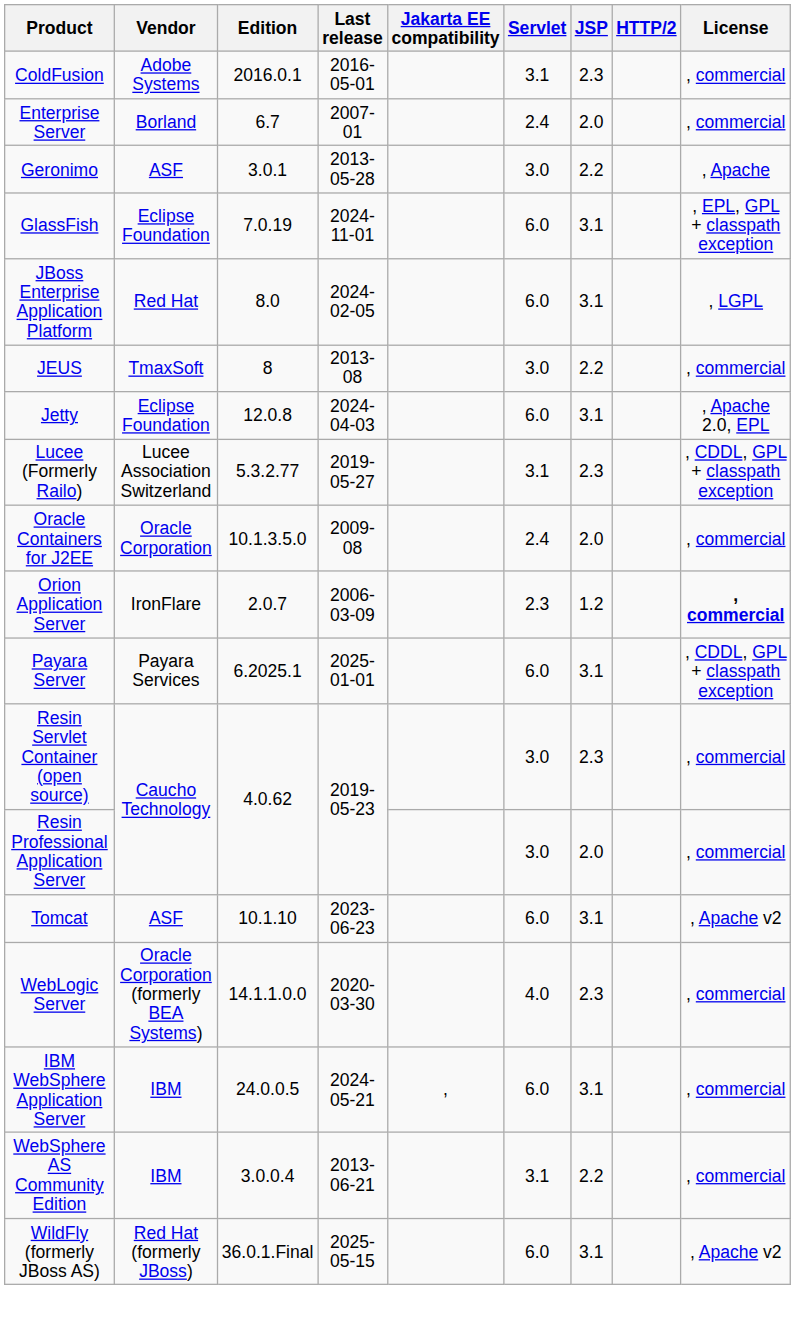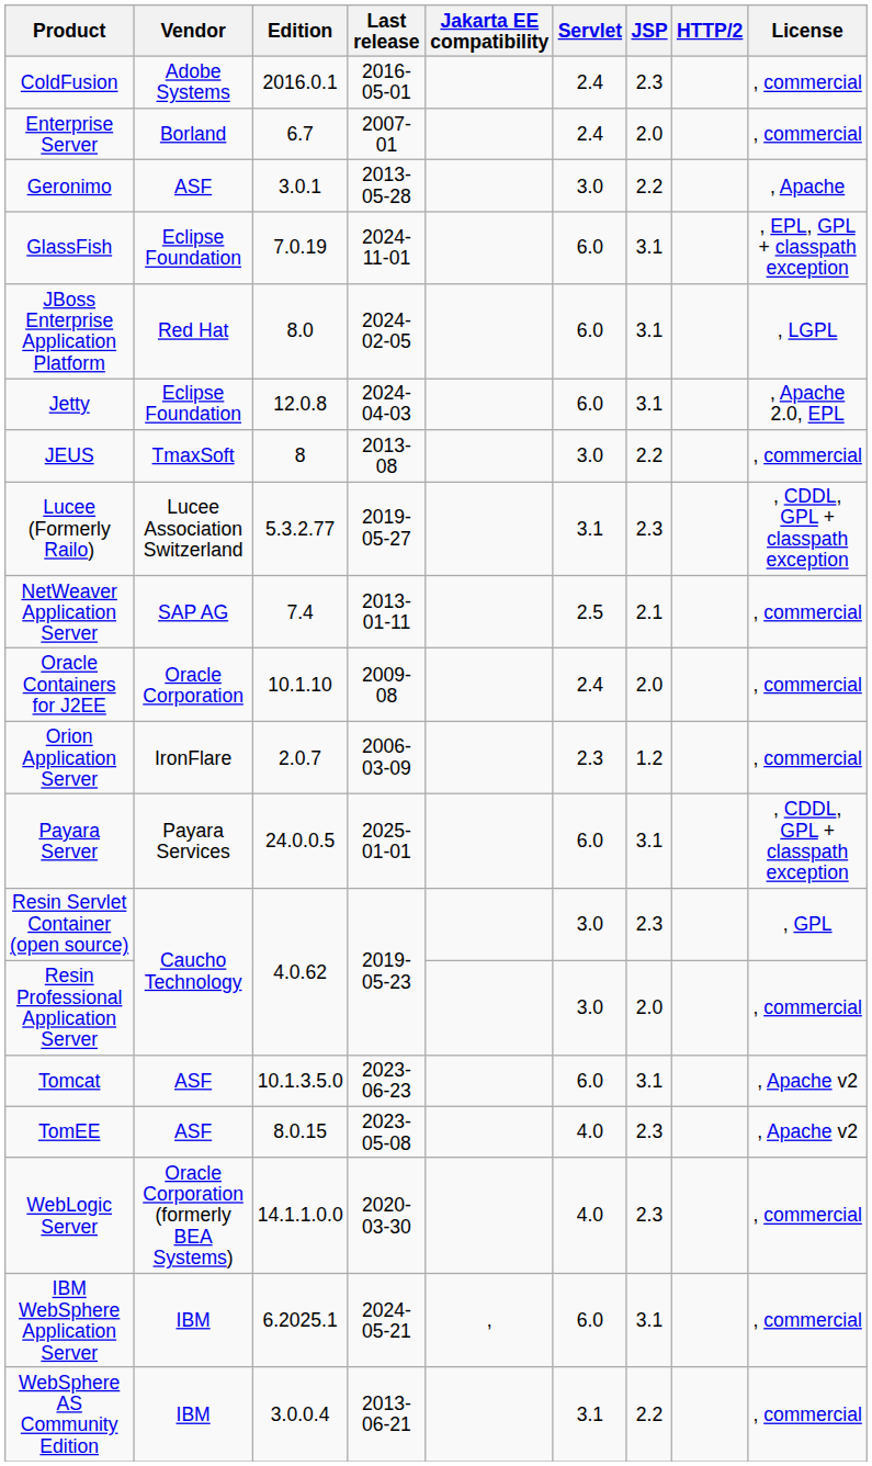 <table class="sortable wikitable" style="font-size: 85%; text-align: center; width: auto;">
 <tr>
 <th>Product</th>
 <th>Vendor</th>
 <th>Edition</th>
 <th>Last release</th>
 <th><a href='#'>Jakarta EE</a><br>compatibility</th>
 <th><a href='#'>Servlet</a></th>
 <th><a href='#'>JSP</a></th>
 <th><a href='#'>HTTP/2</a></th>
 <th>License</th>
 </tr>
 <tr>
 <td><a href='#'>ColdFusion</a></td>
 <td><a href='#'>Adobe Systems</a></td>
 <td>2016.0.1</td>
 <td>2016-05-01</td>
 <td></td>
-<td>3.1</td>
+<td>2.4</td>
 <td>2.3</td>
 <td></td>
 <td>, <a href='#'>commercial</a></td>
 </tr>
 <tr>
 <td><a href='#'>Enterprise Server</a></td>
 <td><a href='#'>Borland</a></td>
 <td>6.7</td>
 <td>2007-01</td>
 <td></td>
 <td>2.4</td>
 <td>2.0</td>
 <td></td>
 <td>, <a href='#'>commercial</a></td>
 </tr>
 <tr>
 <td><a href='#'>Geronimo</a></td>
 <td><a href='#'>ASF</a></td>
 <td>3.0.1</td>
 <td>2013-05-28</td>
 <td></td>
 <td>3.0</td>
 <td>2.2</td>
 <td></td>
 <td>, <a href='#'>Apache</a></td>
 </tr>
 <tr>
 <td><a href='#'>GlassFish</a></td>
 <td><a href='#'>Eclipse Foundation</a></td>
 <td>7.0.19</td>
 <td>2024-11-01</td>
 <td></td>
 <td>6.0</td>
 <td>3.1</td>
 <td></td>
 <td>, <a href='#'>EPL</a>, <a href='#'>GPL</a> + <a href='#'>classpath exception</a></td>
 </tr>
 <tr>
 <td><a href='#'>JBoss Enterprise Application Platform</a></td>
 <td><a href='#'>Red Hat</a></td>
 <td>8.0</td>
 <td>2024-02-05</td>
 <td></td>
 <td>6.0</td>
 <td>3.1</td>
 <td></td>
 <td>, <a href='#'>LGPL</a></td>
 </tr>
 <tr>
+<td><a href='#'>Jetty</a></td>
+<td><a href='#'>Eclipse Foundation</a></td>
+<td>12.0.8</td>
+<td>2024-04-03</td>
+<td></td>
+<td>6.0</td>
+<td>3.1</td>
+<td></td>
+<td>, <a href='#'>Apache</a> 2.0, <a href='#'>EPL</a></td>
+</tr>
+<tr>
 <td><a href='#'>JEUS</a></td>
 <td><a href='#'>TmaxSoft</a></td>
 <td>8</td>
 <td>2013-08</td>
 <td></td>
 <td>3.0</td>
 <td>2.2</td>
 <td></td>
 <td>, <a href='#'>commercial</a></td>
-</tr>
-<tr>
-<td><a href='#'>Jetty</a></td>
-<td><a href='#'>Eclipse Foundation</a></td>
-<td>12.0.8</td>
-<td>2024-04-03</td>
-<td></td>
-<td>6.0</td>
-<td>3.1</td>
-<td></td>
-<td>, <a href='#'>Apache</a> 2.0, <a href='#'>EPL</a></td>
 </tr>
 <tr>
 <td><a href='#'>Lucee</a> (Formerly <a href='#'>Railo</a>)</td>
 <td>Lucee Association Switzerland</td>
 <td>5.3.2.77</td>
 <td 2017-12-22>2019-05-27</td>
 <td></td>
 <td>3.1</td>
 <td>2.3</td>
 <td></td>
 <td>, <a href='#'>CDDL</a>, <a href='#'>GPL</a> + <a href='#'>classpath exception</a></td>
 </tr>
 <tr>
+<td><a href='#'>NetWeaver Application Server</a></td>
+<td><a href='#'>SAP AG</a></td>
+<td>7.4</td>
+<td>2013-01-11</td>
+<td></td>
+<td>2.5</td>
+<td>2.1</td>
+<td></td>
+<td>, <a href='#'>commercial</a></td>
+</tr>
+<tr>
 <td><a href='#'>Oracle Containers for J2EE</a></td>
 <td><a href='#'>Oracle Corporation</a></td>
-<td>10.1.3.5.0</td>
+<td>10.1.10</td>
 <td>2009-08</td>
 <td></td>
 <td>2.4</td>
 <td>2.0</td>
 <td></td>
 <td>, <a href='#'>commercial</a></td>
 </tr>
 <tr>
 <td><a href='#'>Orion Application Server</a></td>
 <td>IronFlare</td>
 <td>2.0.7</td>
 <td>2006-03-09</td>
 <td></td>
 <td>2.3</td>
 <td>1.2</td>
 <td></td>
-<td><strong>, <a href='#'>commercial</a></strong></td>
+<td>, <a href='#'>commercial</a></td>
 </tr>
 <tr>
 <td><a href='#'>Payara Server</a></td>
 <td>Payara Services</td>
-<td>6.2025.1</td>
+<td>24.0.0.5</td>
 <td>2025-01-01</td>
 <td></td>
 <td>6.0</td>
 <td>3.1</td>
 <td></td>
 <td>, <a href='#'>CDDL</a>, <a href='#'>GPL</a> + <a href='#'>classpath exception</a></td>
 </tr>
 <tr>
 <td><a href='#'>Resin Servlet Container (open source)</a></td>
 <td rowspan="2"><a href='#'>Caucho Technology</a></td>
 <td rowspan="2">4.0.62</td>
 <td rowspan="2">2019-05-23</td>
 <td></td>
 <td>3.0</td>
 <td>2.3</td>
 <td></td>
-<td>, <a href='#'>commercial</a></td>
+<td>, <a href='#'>GPL</a></td>
 </tr>
 <tr>
 <td><a href='#'>Resin Professional Application Server</a></td>
 <td></td>
 <td>3.0</td>
 <td>2.0</td>
 <td></td>
 <td>, <a href='#'>commercial</a></td>
 </tr>
 <tr>
 <td><a href='#'>Tomcat</a></td>
 <td><a href='#'>ASF</a></td>
-<td>10.1.10</td>
+<td>10.1.3.5.0</td>
 <td>2023-06-23</td>
 <td></td>
 <td>6.0</td>
 <td>3.1</td>
+<td></td>
+<td>, <a href='#'>Apache</a> v2</td>
+</tr>
+<tr>
+<td><a href='#'>TomEE</a></td>
+<td><a href='#'>ASF</a></td>
+<td>8.0.15</td>
+<td>2023-05-08</td>
+<td></td>
+<td>4.0</td>
+<td>2.3</td>
 <td></td>
 <td>, <a href='#'>Apache</a> v2</td>
 </tr>
 <tr>
 <td><a href='#'>WebLogic Server</a></td>
 <td><a href='#'>Oracle Corporation</a><br>(formerly <a href='#'>BEA Systems</a>)</td>
 <td>14.1.1.0.0</td>
 <td>2020-03-30 </td>
 <td></td>
 <td>4.0</td>
 <td>2.3</td>
 <td></td>
 <td>, <a href='#'>commercial</a></td>
 </tr>
 <tr>
 <td><a href='#'>IBM WebSphere Application Server</a></td>
 <td><a href='#'>IBM</a></td>
-<td>24.0.0.5</td>
+<td>6.2025.1</td>
 <td>2024-05-21</td>
 <td>,</td>
 <td>6.0</td>
 <td>3.1</td>
 <td></td>
 <td>, <a href='#'>commercial</a></td>
 </tr>
 <tr>
 <td><a href='#'>WebSphere AS Community Edition</a></td>
 <td><a href='#'>IBM</a></td>
 <td>3.0.0.4</td>
 <td>2013-06-21</td>
 <td></td>
 <td>3.1</td>
 <td>2.2</td>
 <td></td>
 <td>, <a href='#'>commercial</a></td>
 </tr>
-<tr>
-<td><a href='#'>WildFly</a><br>(formerly JBoss AS)</td>
-<td><a href='#'>Red Hat</a><br>(formerly <a href='#'>JBoss</a>)</td>
-<td>36.0.1.Final</td>
-<td>2025-05-15</td>
-<td></td>
-<td>6.0</td>
-<td>3.1</td>
-<td></td>
-<td>, <a href='#'>Apache</a> v2</td>
-</tr>
 </table>
